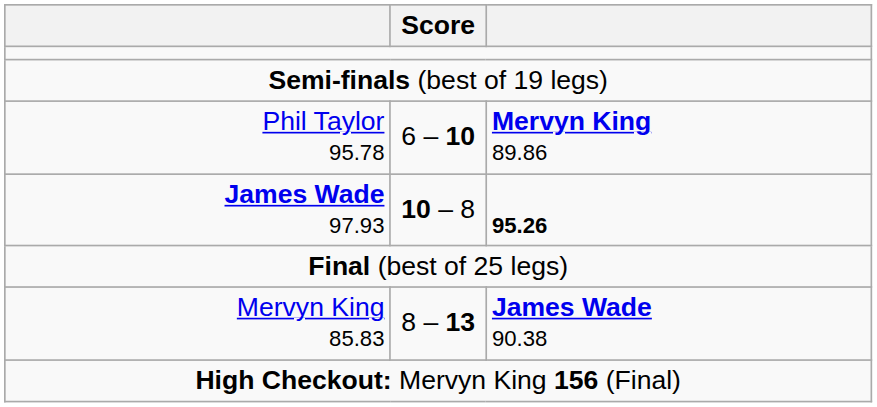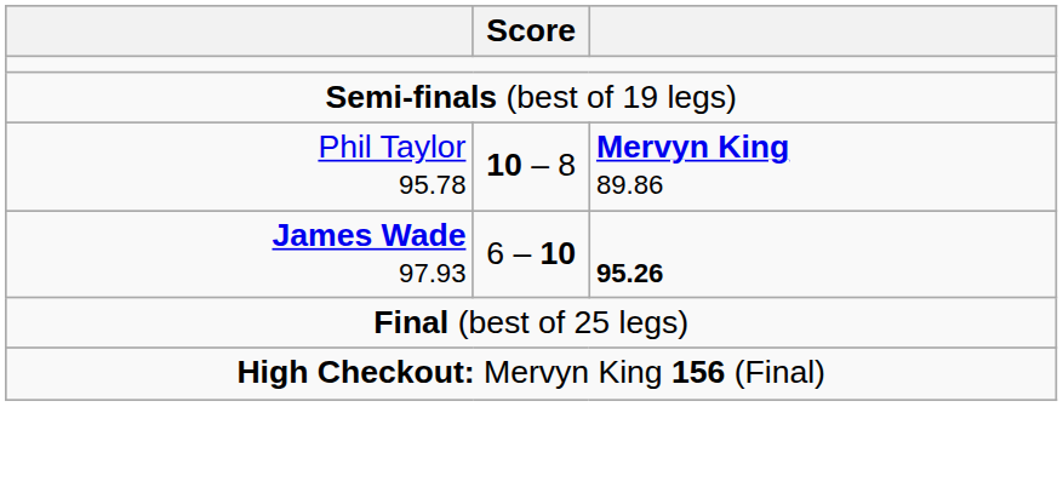 <table class=wikitable style="text-align:center">
 <tr>
 <th width=225></th>
 <th width=50>Score</th>
 <th width=225></th>
 </tr>
 <tr align=center>
 <td colspan="3"></td>
 </tr>
 <tr align=center>
 <td colspan="3"><strong>Semi-finals</strong> (best of 19 legs)</td>
 </tr>
 <tr align=left>
 <td align=right><a href='#'>Phil Taylor</a>  <br><small><span>95.78</span></small></td>
-<td align=center>6 – <strong>10</strong></td>
+<td align=center><strong>10</strong> – 8</td>
 <td> <strong><a href='#'>Mervyn King</a></strong> <br><small><span>89.86</span></small></td>
 </tr>
 <tr align=left>
 <td align=right><strong><a href='#'>James Wade</a></strong>  <br><small><span>97.93</span></small></td>
-<td align=center><strong>10</strong> – 8</td>
+<td align=center>6 – <strong>10</strong></td>
 <td><strong> <br><small><span>95.26</span></small></strong></td>
 </tr>
 <tr align=center>
 <td colspan="3"><strong>Final</strong> (best of 25 legs)</td>
 </tr>
-<tr align=left>
-<td align=right><a href='#'>Mervyn King</a>  <br><small><span>85.83</span></small></td>
-<td align=center>8 – <strong>13</strong></td>
-<td> <strong><a href='#'>James Wade</a></strong> <br><small><span>90.38</span></small></td>
-</tr>
 <tr align=center>
 <td colspan="3"><strong>High Checkout:</strong> Mervyn King <strong>156</strong> (Final)</td>
 </tr>
 </table>
